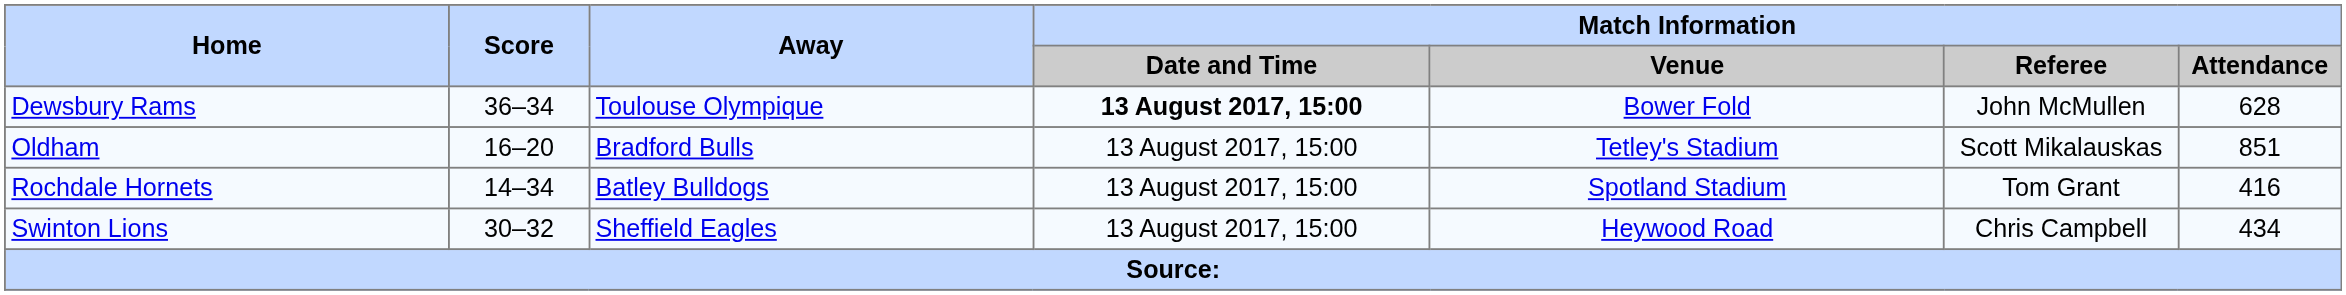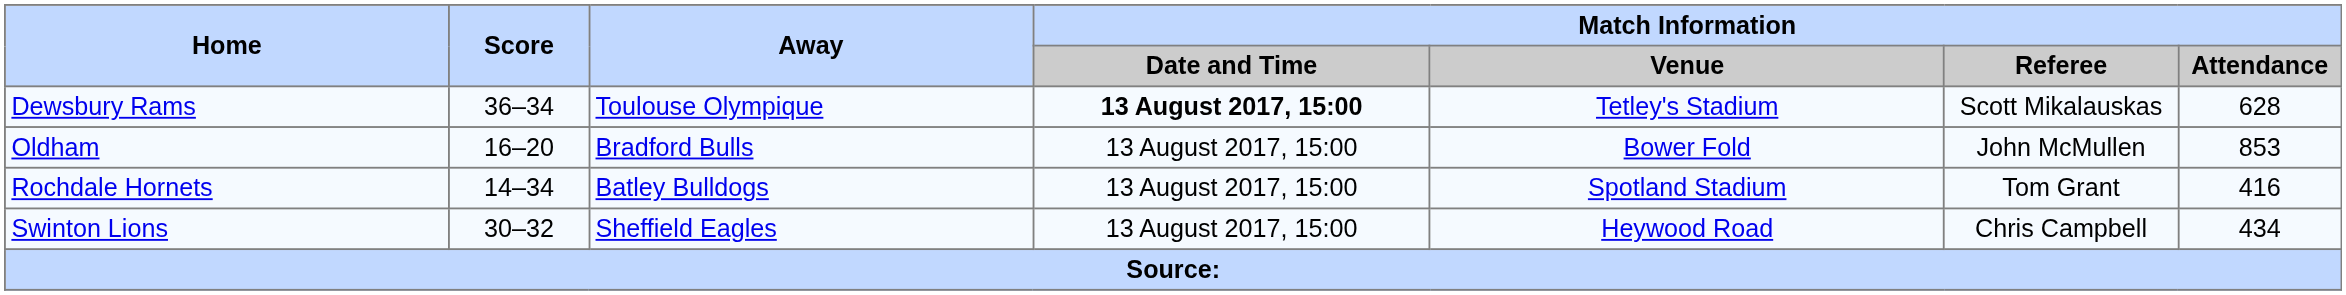 <table border=1 style="border-collapse:collapse; font-size:85%; text-align:center;" cellpadding=3 cellspacing=0 width=100%>
 <tr bgcolor=#C1D8FF>
 <th rowspan=2 width=19%>Home</th>
 <th rowspan=2 width=6%>Score</th>
 <th rowspan=2 width=19%>Away</th>
 <th colspan=6>Match Information</th>
 </tr>
 <tr bgcolor=#CCCCCC>
 <th width=17%>Date and Time</th>
 <th width=22%>Venue</th>
 <th width=10%>Referee</th>
 <th width=7%>Attendance</th>
 </tr>
 <tr bgcolor=#F5FAFF>
 <td align=left> <a href='#'>Dewsbury Rams</a></td>
 <td>36–34</td>
 <td align=left> <a href='#'>Toulouse Olympique</a></td>
 <td><strong>13 August 2017, 15:00</strong></td>
-<td><a href='#'>Bower Fold</a></td>
-<td>John McMullen</td>
+<td><a href='#'>Tetley's Stadium</a></td>
+<td>Scott Mikalauskas</td>
 <td>628</td>
 </tr>
 <tr bgcolor=#F5FAFF>
 <td align=left> <a href='#'>Oldham</a></td>
 <td>16–20</td>
 <td align=left> <a href='#'>Bradford Bulls</a></td>
 <td>13 August 2017, 15:00</td>
-<td><a href='#'>Tetley's Stadium</a></td>
-<td>Scott Mikalauskas</td>
-<td>851</td>
+<td><a href='#'>Bower Fold</a></td>
+<td>John McMullen</td>
+<td>853</td>
 </tr>
 <tr bgcolor=#F5FAFF>
 <td align=left> <a href='#'>Rochdale Hornets</a></td>
 <td>14–34</td>
 <td align=left> <a href='#'>Batley Bulldogs</a></td>
 <td>13 August 2017, 15:00</td>
 <td><a href='#'>Spotland Stadium</a></td>
 <td>Tom Grant</td>
 <td>416</td>
 </tr>
 <tr bgcolor=#F5FAFF>
 <td align=left> <a href='#'>Swinton Lions</a></td>
 <td>30–32</td>
 <td align=left> <a href='#'>Sheffield Eagles</a></td>
 <td>13 August 2017, 15:00</td>
 <td><a href='#'>Heywood Road</a></td>
 <td>Chris Campbell</td>
 <td>434</td>
 </tr>
 <tr style="background:#c1d8ff;">
 <th colspan=12>Source:</th>
 </tr>
 </table>
